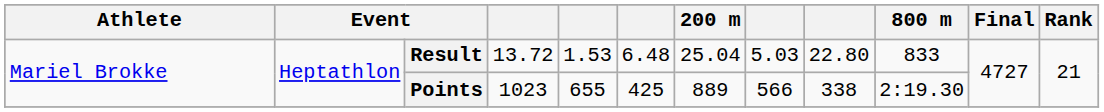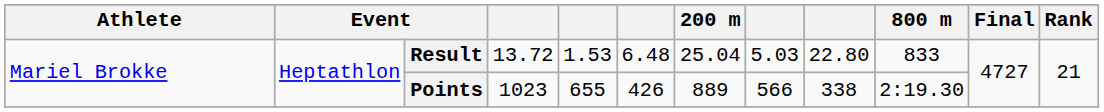 <table class="wikitable" style="font-size:90%; text-align:center">
 <tr>
 <th width="150">Athlete</th>
 <th width="50" colspan=2>Event</th>
 <th></th>
 <th></th>
 <th></th>
 <th>200 m</th>
 <th></th>
 <th></th>
 <th>800 m</th>
 <th>Final</th>
 <th>Rank</th>
 </tr>
 <tr>
 <td align="left" rowspan="2"><a href='#'>Mariel Brokke</a></td>
 <td align="left" rowspan="2"><a href='#'>Heptathlon</a></td>
 <th>Result</th>
 <td>13.72 </td>
 <td>1.53</td>
 <td>6.48</td>
 <td>25.04</td>
 <td>5.03</td>
 <td>22.80 </td>
 <td>833</td>
 <td rowspan="2">4727</td>
 <td rowspan="2">21</td>
 </tr>
 <tr>
 <th>Points</th>
 <td>1023</td>
 <td>655</td>
-<td>425</td>
+<td>426</td>
 <td>889</td>
 <td>566</td>
 <td>338</td>
 <td>2:19.30</td>
 </tr>
 </table>
